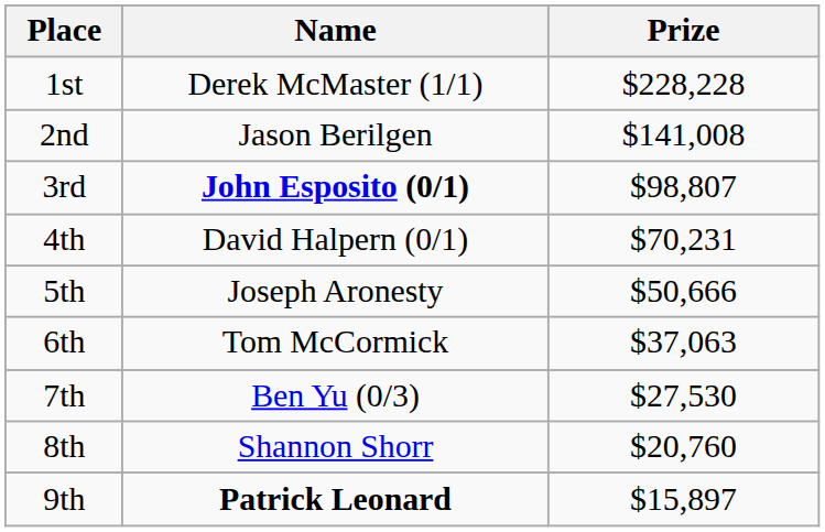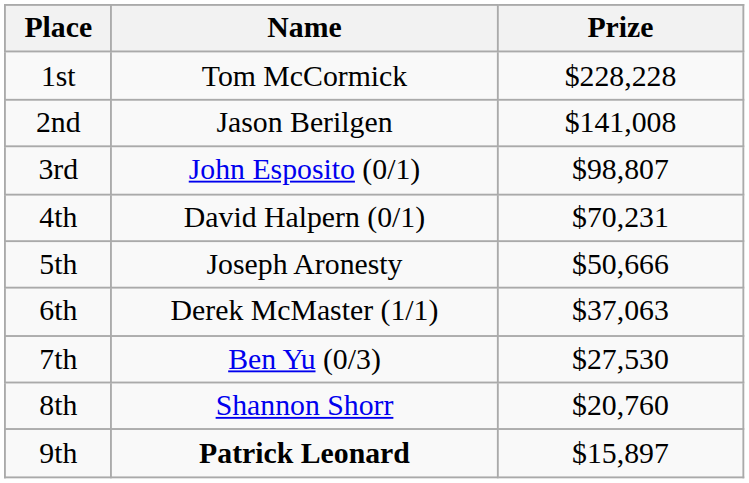 <table class="wikitable">
 <tr>
 <th width="50">Place</th>
 <th width="200">Name</th>
 <th width="125">Prize</th>
 </tr>
 <tr>
 <td align = "center">1st</td>
-<td align = "center">Derek McMaster (1/1)</td>
+<td align = "center">Tom McCormick</td>
 <td align = "center">$228,228</td>
 </tr>
 <tr>
 <td align = "center">2nd</td>
 <td align = "center">Jason Berilgen</td>
 <td align = "center">$141,008</td>
 </tr>
 <tr>
 <td align = "center">3rd</td>
-<td align = "center"><strong><a href='#'>John Esposito</a> (0/1)</strong></td>
+<td align = "center"><a href='#'>John Esposito</a> (0/1)</td>
 <td align = "center">$98,807</td>
 </tr>
 <tr>
 <td align = "center">4th</td>
 <td align = "center">David Halpern (0/1)</td>
 <td align = "center">$70,231</td>
 </tr>
 <tr>
 <td align = "center">5th</td>
 <td align = "center">Joseph Aronesty</td>
 <td align = "center">$50,666</td>
 </tr>
 <tr>
 <td align = "center">6th</td>
-<td align = "center">Tom McCormick</td>
+<td align = "center">Derek McMaster (1/1)</td>
 <td align = "center">$37,063</td>
 </tr>
 <tr>
 <td align = "center">7th</td>
 <td align = "center"><a href='#'>Ben Yu</a> (0/3)</td>
 <td align = "center">$27,530</td>
 </tr>
 <tr>
 <td align = "center">8th</td>
 <td align = "center"><a href='#'>Shannon Shorr</a></td>
 <td align = "center">$20,760</td>
 </tr>
 <tr>
 <td align = "center">9th</td>
 <td align = "center"><strong>Patrick Leonard</strong></td>
 <td align = "center">$15,897</td>
 </tr>
 </table>
